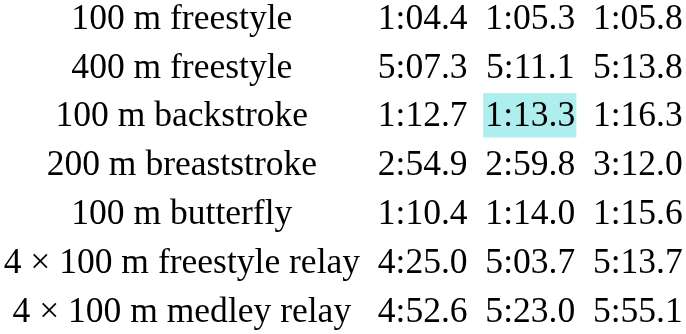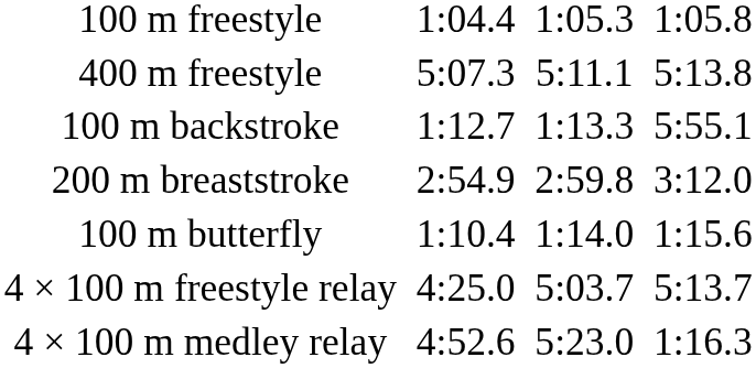 <table>
 <tr align="center">
 <td>100 m freestyle</td>
 <td></td>
 <td>1:04.4</td>
 <td></td>
 <td>1:05.3</td>
 <td></td>
 <td>1:05.8</td>
 </tr>
 <tr align="center">
 <td>400 m freestyle</td>
 <td></td>
 <td>5:07.3</td>
 <td></td>
 <td>5:11.1</td>
 <td></td>
 <td>5:13.8</td>
 </tr>
 <tr align="center">
 <td>100 m backstroke</td>
 <td></td>
 <td>1:12.7</td>
 <td></td>
-<td style="background: paleturquoise;">1:13.3</td>
+<td>1:13.3</td>
 <td></td>
-<td>1:16.3</td>
+<td>5:55.1</td>
 </tr>
 <tr align="center">
 <td>200 m breaststroke</td>
 <td></td>
 <td>2:54.9</td>
 <td></td>
 <td>2:59.8</td>
 <td></td>
 <td>3:12.0</td>
 </tr>
 <tr align="center">
 <td>100 m butterfly</td>
 <td></td>
 <td>1:10.4</td>
 <td></td>
 <td>1:14.0</td>
 <td></td>
 <td>1:15.6</td>
 </tr>
 <tr align="center">
 <td>4 × 100 m freestyle relay</td>
 <td></td>
 <td>4:25.0</td>
 <td></td>
 <td>5:03.7</td>
 <td></td>
 <td>5:13.7</td>
 </tr>
 <tr align="center">
 <td>4 × 100 m medley relay</td>
 <td></td>
 <td>4:52.6</td>
 <td></td>
 <td>5:23.0</td>
 <td></td>
-<td>5:55.1</td>
+<td>1:16.3</td>
 </tr>
 </table>
